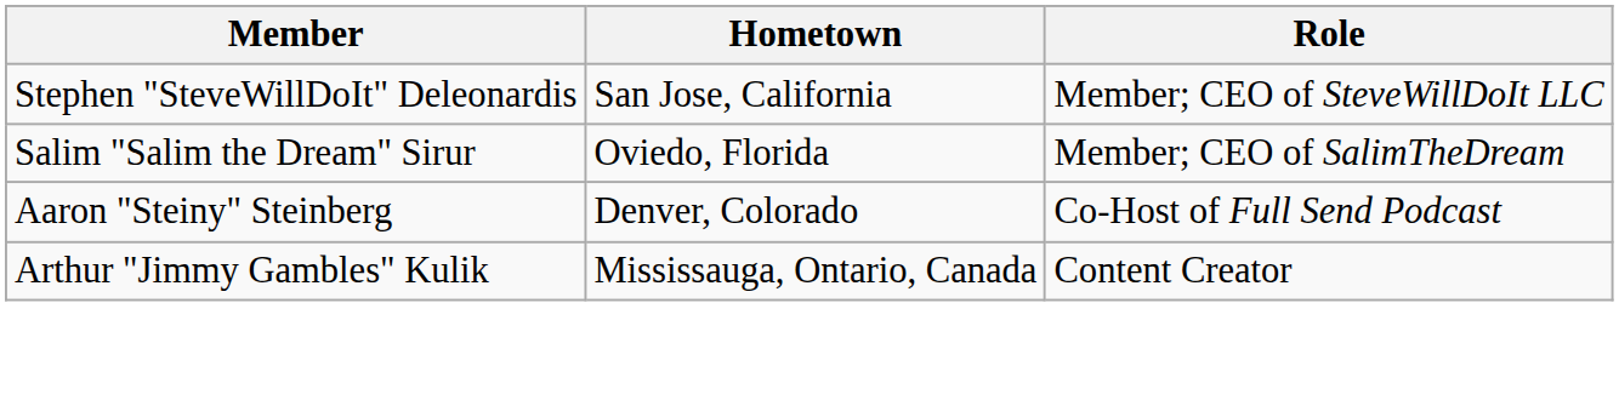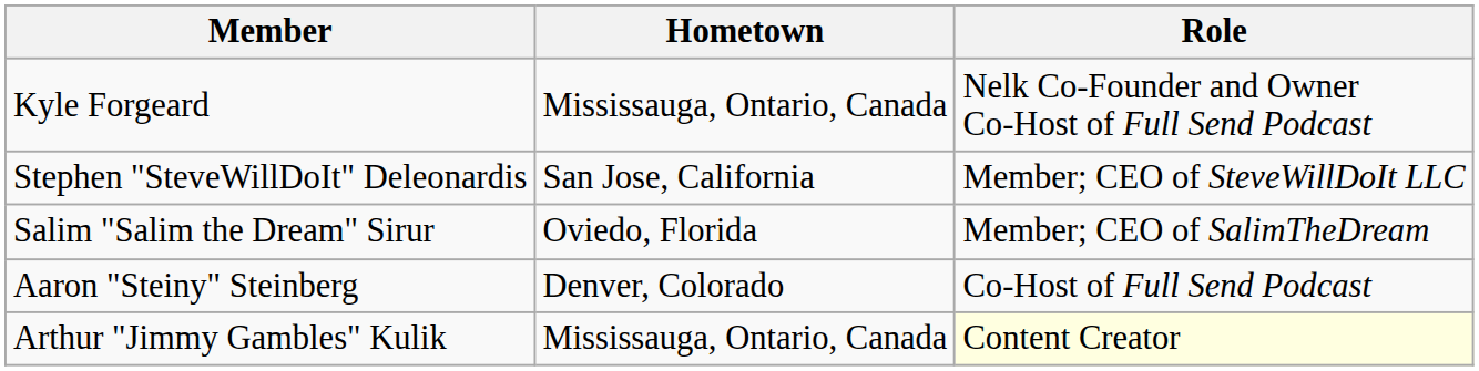 <table class="wikitable sortable">
 <tr>
 <th>Member</th>
 <th>Hometown</th>
 <th>Role</th>
+</tr>
+<tr>
+<td>Kyle Forgeard</td>
+<td>Mississauga, Ontario, Canada</td>
+<td>Nelk Co-Founder and Owner<br>Co-Host of <em>Full Send Podcast</em></td>
 </tr>
 <tr>
 <td>Stephen "SteveWillDoIt" Deleonardis</td>
 <td>San Jose, California</td>
 <td>Member; CEO of <em>SteveWillDoIt LLC</em></td>
 </tr>
 <tr>
 <td>Salim "Salim the Dream" Sirur</td>
 <td>Oviedo, Florida</td>
 <td>Member; CEO of <em>SalimTheDream</em></td>
 </tr>
 <tr>
 <td>Aaron "Steiny" Steinberg</td>
 <td>Denver, Colorado</td>
 <td>Co-Host of <em>Full Send Podcast</em></td>
 </tr>
 <tr>
 <td>Arthur "Jimmy Gambles" Kulik</td>
 <td>Mississauga, Ontario, Canada</td>
-<td>Content Creator</td>
+<td style="background: lightyellow;">Content Creator</td>
 </tr>
 </table>
